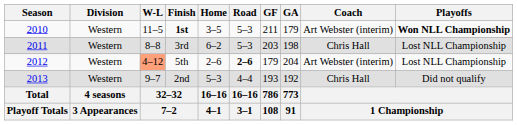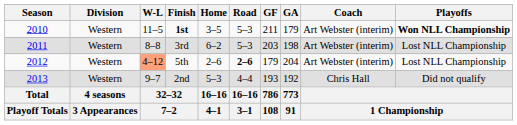 <table class="wikitable">
 <tr align="center" bgcolor="#e0e0e0">
 <th>Season</th>
 <th>Division</th>
 <th>W-L</th>
 <th>Finish</th>
 <th>Home</th>
 <th>Road</th>
 <th>GF</th>
 <th>GA</th>
 <th>Coach</th>
 <th>Playoffs</th>
 </tr>
 <tr align="center">
 <td><a href='#'>2010</a></td>
 <td>Western</td>
 <td>11–5</td>
 <td><strong>1st</strong></td>
 <td>3–5</td>
 <td>5–3</td>
 <td>211</td>
 <td>179</td>
 <td>Art Webster (interim)</td>
 <td><strong>Won NLL Championship</strong></td>
 </tr>
 <tr align="center" bgcolor="#e0e0e0">
 <td><a href='#'>2011</a></td>
 <td>Western</td>
 <td>8–8</td>
 <td>3rd</td>
 <td>6–2</td>
 <td>5–3</td>
 <td>203</td>
 <td>198</td>
-<td>Chris Hall</td>
+<td>Art Webster (interim)</td>
 <td>Lost NLL Championship</td>
 </tr>
 <tr align="center">
 <td><a href='#'>2012</a></td>
 <td>Western</td>
 <td style="background: lightsalmon;">4–12</td>
 <td>5th</td>
 <td>2–6</td>
 <td><strong>2–6</strong></td>
 <td>179</td>
 <td>204</td>
 <td>Art Webster (interim)</td>
 <td>Lost NLL Championship</td>
 </tr>
 <tr align="center" bgcolor="#e0e0e0">
 <td><a href='#'>2013</a></td>
 <td>Western</td>
 <td>9–7</td>
 <td>2nd</td>
 <td>5–3</td>
 <td>4–4</td>
 <td>193</td>
 <td>192</td>
 <td>Chris Hall</td>
 <td>Did not qualify</td>
 </tr>
 <tr align="center" bgcolor="#e0e0e0">
 <th>Total</th>
 <th>4 seasons</th>
 <th colspan="2">32–32</th>
 <th>16–16</th>
 <th>16–16</th>
 <th>786</th>
 <th>773</th>
 <th colspan="2"></th>
 </tr>
 <tr align="center">
 <th>Playoff Totals</th>
 <th>3 Appearances</th>
 <th colspan="2">7–2</th>
 <th>4–1</th>
 <th>3–1</th>
 <th>108</th>
 <th>91</th>
 <th colspan="2">1 Championship</th>
 </tr>
 </table>
